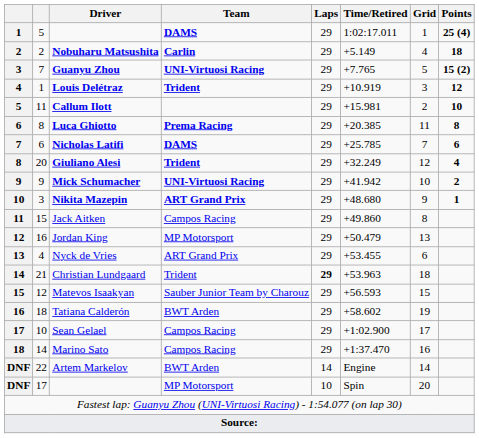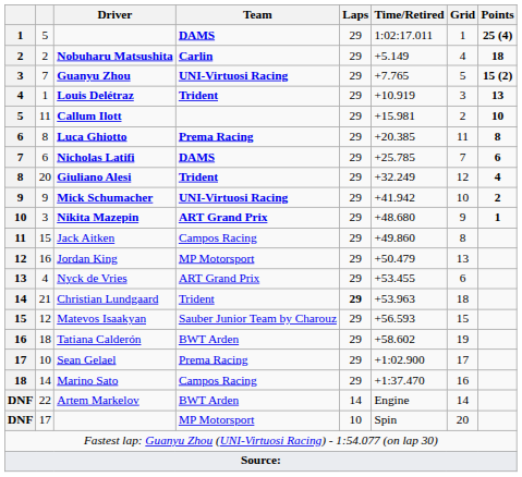 <table class="wikitable" style="font-size: 85%;">
 <tr>
 <th></th>
 <th></th>
 <th>Driver</th>
 <th>Team</th>
 <th>Laps</th>
 <th>Time/Retired</th>
 <th>Grid</th>
 <th>Points</th>
 </tr>
 <tr>
 <th>1</th>
 <td align="center">5</td>
 <td></td>
 <td><strong><a href='#'>DAMS</a></strong></td>
 <td align="center">29</td>
 <td>1:02:17.011</td>
 <td align="center">1</td>
 <td align="center"><strong>25 (4)</strong></td>
 </tr>
 <tr>
 <th>2</th>
 <td align="center">2</td>
 <td> <strong><a href='#'>Nobuharu Matsushita</a></strong></td>
 <td><strong><a href='#'>Carlin</a></strong></td>
 <td align="center">29</td>
 <td>+5.149</td>
 <td align="center">4</td>
 <td align="center"><strong>18</strong></td>
 </tr>
 <tr>
 <th>3</th>
 <td align="center">7</td>
 <td> <strong><a href='#'>Guanyu Zhou</a></strong></td>
 <td><strong><a href='#'>UNI-Virtuosi Racing</a></strong></td>
 <td align="center">29</td>
 <td>+7.765</td>
 <td align="center">5</td>
 <td align="center"><strong>15 (2)</strong></td>
 </tr>
 <tr>
 <th>4</th>
 <td align="center">1</td>
 <td> <strong><a href='#'>Louis Delétraz</a></strong></td>
 <td><strong><a href='#'>Trident</a></strong></td>
 <td align="center">29</td>
 <td>+10.919</td>
 <td align="center">3</td>
-<td align="center"><strong>12</strong></td>
+<td align="center"><strong>13</strong></td>
 </tr>
 <tr>
 <th>5</th>
 <td align="center">11</td>
 <td> <strong><a href='#'>Callum Ilott</a></strong></td>
 <td><strong></strong></td>
 <td align="center">29</td>
 <td>+15.981</td>
 <td align="center">2</td>
 <td align="center"><strong>10</strong></td>
 </tr>
 <tr>
 <th>6</th>
 <td align="center">8</td>
 <td> <strong><a href='#'>Luca Ghiotto</a></strong></td>
 <td><strong><a href='#'>Prema Racing</a></strong></td>
 <td align="center">29</td>
 <td>+20.385</td>
 <td align="center">11</td>
 <td align="center"><strong>8</strong></td>
 </tr>
 <tr>
 <th>7</th>
 <td align="center">6</td>
 <td> <strong><a href='#'>Nicholas Latifi</a></strong></td>
 <td><strong><a href='#'>DAMS</a></strong></td>
 <td align="center">29</td>
 <td>+25.785</td>
 <td align="center">7</td>
 <td align="center"><strong>6</strong></td>
 </tr>
 <tr>
 <th>8</th>
 <td align="center">20</td>
 <td> <strong><a href='#'>Giuliano Alesi</a></strong></td>
 <td><strong><a href='#'>Trident</a></strong></td>
 <td align="center">29</td>
 <td>+32.249</td>
 <td align="center">12</td>
 <td align="center"><strong>4</strong></td>
 </tr>
 <tr>
 <th>9</th>
 <td align="center">9</td>
 <td> <strong><a href='#'>Mick Schumacher</a></strong></td>
 <td><strong><a href='#'>UNI-Virtuosi Racing</a></strong></td>
 <td align="center">29</td>
 <td>+41.942</td>
 <td align="center">10</td>
 <td align="center"><strong>2</strong></td>
 </tr>
 <tr>
 <th>10</th>
 <td align="center">3</td>
 <td> <strong><a href='#'>Nikita Mazepin</a></strong></td>
 <td><strong><a href='#'>ART Grand Prix</a></strong></td>
 <td align="center">29</td>
 <td>+48.680</td>
 <td align="center">9</td>
 <td align="center"><strong>1</strong></td>
 </tr>
 <tr>
 <th>11</th>
 <td align="center">15</td>
 <td> <a href='#'>Jack Aitken</a></td>
 <td><a href='#'>Campos Racing</a></td>
 <td align="center">29</td>
 <td>+49.860</td>
 <td align="center">8</td>
 <td align="center"></td>
 </tr>
 <tr>
 <th>12</th>
 <td align="center">16</td>
 <td> <a href='#'>Jordan King</a></td>
 <td><a href='#'>MP Motorsport</a></td>
 <td align="center">29</td>
 <td>+50.479</td>
 <td align="center">13</td>
 <td align="center"></td>
 </tr>
 <tr>
 <th>13</th>
 <td align="center">4</td>
 <td> <a href='#'>Nyck de Vries</a></td>
 <td><a href='#'>ART Grand Prix</a></td>
 <td align="center">29</td>
 <td>+53.455</td>
 <td align="center">6</td>
 <td align="center"></td>
 </tr>
 <tr>
 <th>14</th>
 <td align="center">21</td>
 <td> <a href='#'>Christian Lundgaard</a></td>
 <td><a href='#'>Trident</a></td>
 <td align="center"><strong>29</strong></td>
 <td>+53.963</td>
 <td align="center">18</td>
 <td align="center"></td>
 </tr>
 <tr>
 <th>15</th>
 <td align="center">12</td>
 <td> <a href='#'>Matevos Isaakyan</a></td>
 <td><a href='#'>Sauber Junior Team by Charouz</a></td>
 <td align="center">29</td>
 <td>+56.593</td>
 <td align="center">15</td>
 <td align="center"></td>
 </tr>
 <tr>
 <th>16</th>
 <td align="center">18</td>
 <td> <a href='#'>Tatiana Calderón</a></td>
 <td><a href='#'>BWT Arden</a></td>
 <td align="center">29</td>
 <td>+58.602</td>
 <td align="center">19</td>
 <td align="center"></td>
 </tr>
 <tr>
 <th>17</th>
 <td align="center">10</td>
 <td> <a href='#'>Sean Gelael</a></td>
-<td><a href='#'>Campos Racing</a></td>
+<td><a href='#'>Prema Racing</a></td>
 <td align="center">29</td>
 <td>+1:02.900</td>
 <td align="center">17</td>
 <td align="center"></td>
 </tr>
 <tr>
 <th>18</th>
 <td align="center">14</td>
 <td> <a href='#'>Marino Sato</a></td>
 <td><a href='#'>Campos Racing</a></td>
 <td align="center">29</td>
 <td>+1:37.470</td>
 <td align="center">16</td>
 <td align="center"></td>
 </tr>
 <tr>
 <th>DNF</th>
 <td align="center">22</td>
 <td> <a href='#'>Artem Markelov</a></td>
 <td><a href='#'>BWT Arden</a></td>
 <td align="center">14</td>
 <td>Engine</td>
 <td align="center">14</td>
 <td align="center"></td>
 </tr>
 <tr>
 <th>DNF</th>
 <td align="center">17</td>
 <td></td>
 <td><a href='#'>MP Motorsport</a></td>
 <td align="center">10</td>
 <td>Spin</td>
 <td align="center">20</td>
 <td align="center"></td>
 </tr>
 <tr>
 <td colspan="8" align="center"><em>Fastest lap: <a href='#'>Guanyu Zhou</a> (<a href='#'>UNI-Virtuosi Racing</a>) - 1:54.077 (on lap 30)</em></td>
 </tr>
 <tr>
 <td colspan="8" style="background:#eaecf0; text-align:center;"><strong>Source:</strong></td>
 </tr>
 </table>
